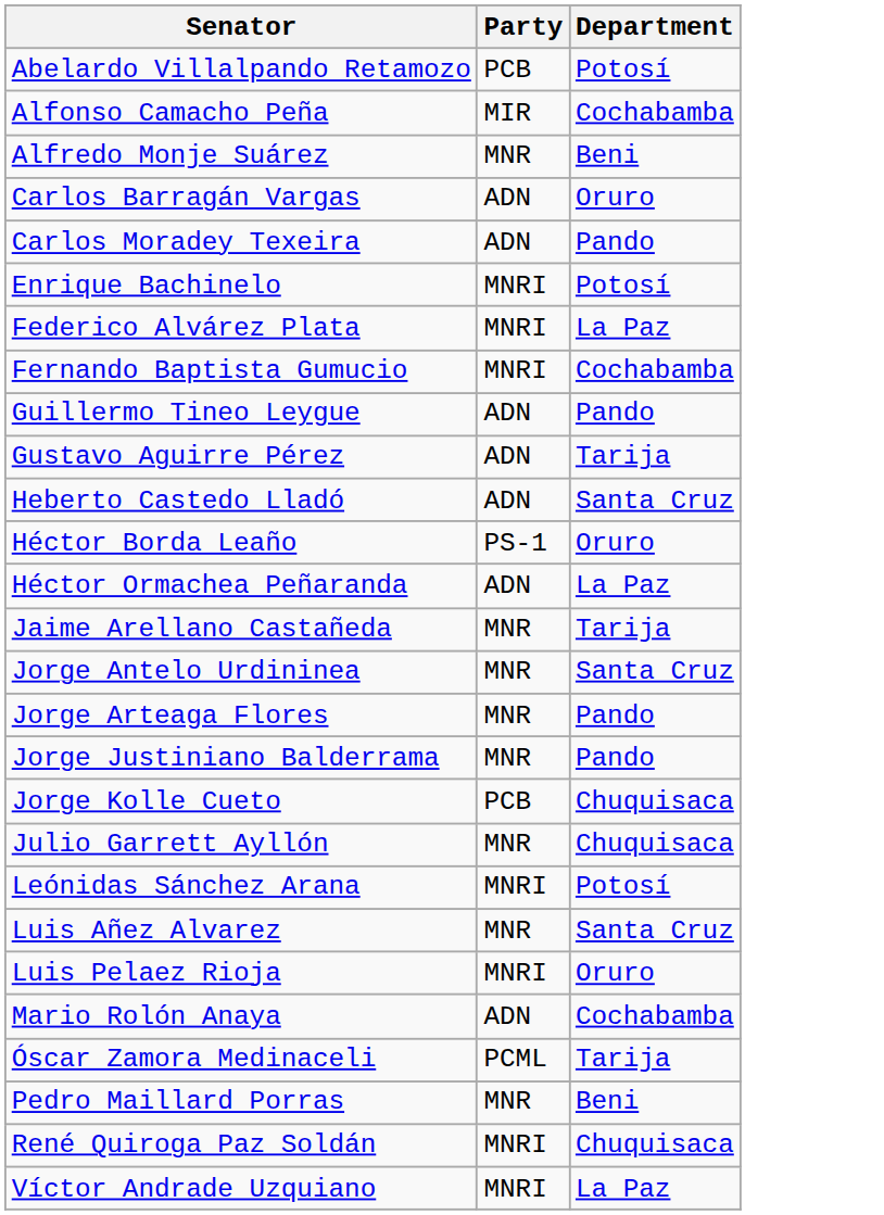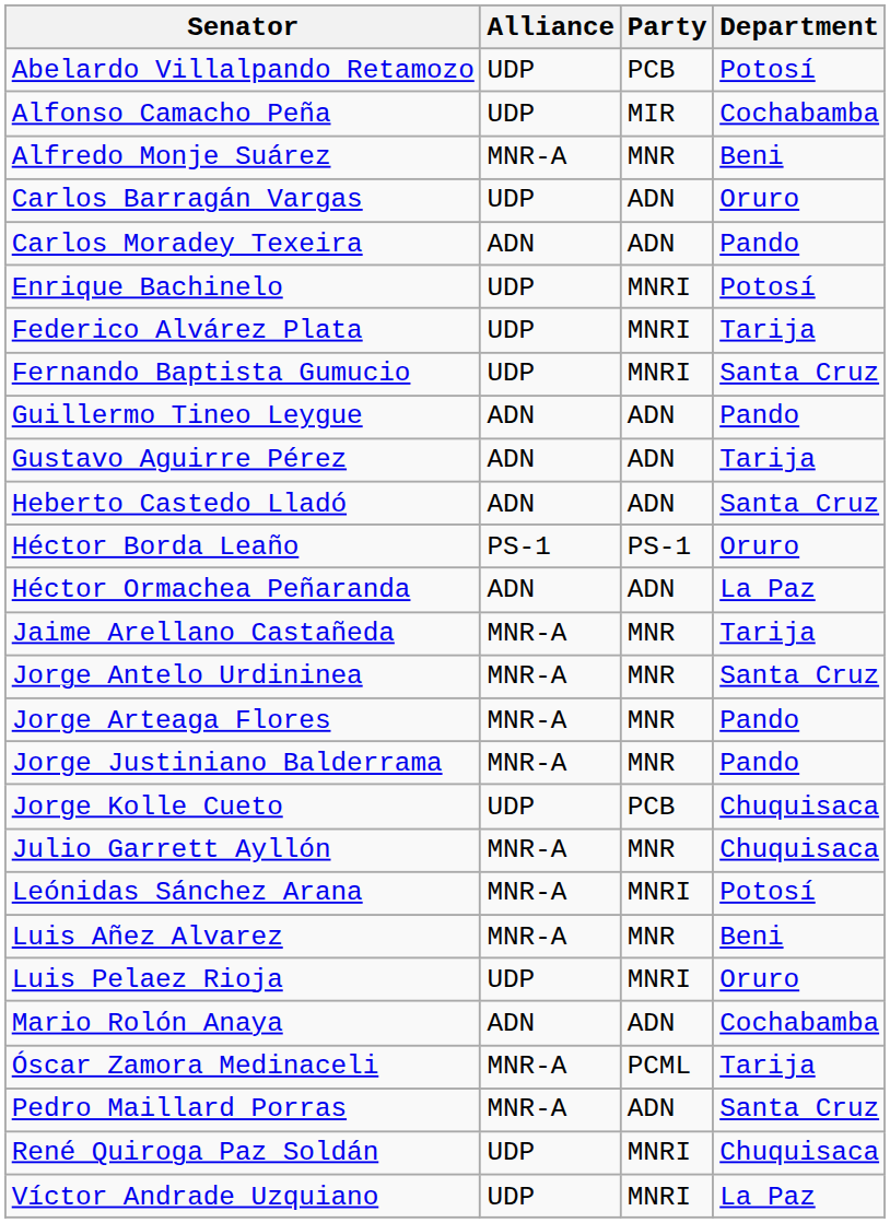 <table class="wikitable">
 <tr>
 <th>Senator</th>
+<th>Alliance</th>
 <th>Party</th>
 <th>Department</th>
 </tr>
 <tr>
 <td><a href='#'>Abelardo Villalpando Retamozo</a></td>
+<td>UDP</td>
 <td>PCB</td>
 <td><a href='#'>Potosí</a></td>
 </tr>
 <tr>
 <td><a href='#'>Alfonso Camacho Peña</a></td>
+<td>UDP</td>
 <td>MIR</td>
 <td><a href='#'>Cochabamba</a></td>
 </tr>
 <tr>
 <td><a href='#'>Alfredo Monje Suárez</a></td>
+<td>MNR-A</td>
 <td>MNR</td>
 <td><a href='#'>Beni</a></td>
 </tr>
 <tr>
 <td><a href='#'>Carlos Barragán Vargas</a></td>
+<td>UDP</td>
 <td>ADN</td>
 <td><a href='#'>Oruro</a></td>
 </tr>
 <tr>
 <td><a href='#'>Carlos Moradey Texeira</a></td>
 <td>ADN</td>
+<td>ADN</td>
 <td><a href='#'>Pando</a></td>
 </tr>
 <tr>
 <td><a href='#'>Enrique Bachinelo</a></td>
+<td>UDP</td>
 <td>MNRI</td>
 <td><a href='#'>Potosí</a></td>
 </tr>
 <tr>
 <td><a href='#'>Federico Alvárez Plata</a></td>
+<td>UDP</td>
 <td>MNRI</td>
-<td><a href='#'>La Paz</a></td>
+<td><a href='#'>Tarija</a></td>
 </tr>
 <tr>
 <td><a href='#'>Fernando Baptista Gumucio</a></td>
+<td>UDP</td>
 <td>MNRI</td>
-<td><a href='#'>Cochabamba</a></td>
+<td><a href='#'>Santa Cruz</a></td>
 </tr>
 <tr>
 <td><a href='#'>Guillermo Tineo Leygue</a></td>
+<td>ADN</td>
 <td>ADN</td>
 <td><a href='#'>Pando</a></td>
 </tr>
 <tr>
 <td><a href='#'>Gustavo Aguirre Pérez</a></td>
 <td>ADN</td>
+<td>ADN</td>
 <td><a href='#'>Tarija</a></td>
 </tr>
 <tr>
 <td><a href='#'>Heberto Castedo Lladó</a></td>
+<td>ADN</td>
 <td>ADN</td>
 <td><a href='#'>Santa Cruz</a></td>
 </tr>
 <tr>
 <td><a href='#'>Héctor Borda Leaño</a></td>
 <td>PS-1</td>
+<td>PS-1</td>
 <td><a href='#'>Oruro</a></td>
 </tr>
 <tr>
 <td><a href='#'>Héctor Ormachea Peñaranda</a></td>
 <td>ADN</td>
+<td>ADN</td>
 <td><a href='#'>La Paz</a></td>
 </tr>
 <tr>
 <td><a href='#'>Jaime Arellano Castañeda</a></td>
+<td>MNR-A</td>
 <td>MNR</td>
 <td><a href='#'>Tarija</a></td>
 </tr>
 <tr>
 <td><a href='#'>Jorge Antelo Urdininea</a></td>
+<td>MNR-A</td>
 <td>MNR</td>
 <td><a href='#'>Santa Cruz</a></td>
 </tr>
 <tr>
 <td><a href='#'>Jorge Arteaga Flores</a></td>
+<td>MNR-A</td>
 <td>MNR</td>
 <td><a href='#'>Pando</a></td>
 </tr>
 <tr>
 <td><a href='#'>Jorge Justiniano Balderrama</a></td>
+<td>MNR-A</td>
 <td>MNR</td>
 <td><a href='#'>Pando</a></td>
 </tr>
 <tr>
 <td><a href='#'>Jorge Kolle Cueto</a></td>
+<td>UDP</td>
 <td>PCB</td>
 <td><a href='#'>Chuquisaca</a></td>
 </tr>
 <tr>
 <td><a href='#'>Julio Garrett Ayllón</a></td>
+<td>MNR-A</td>
 <td>MNR</td>
 <td><a href='#'>Chuquisaca</a></td>
 </tr>
 <tr>
 <td><a href='#'>Leónidas Sánchez Arana</a></td>
+<td>MNR-A</td>
 <td>MNRI</td>
 <td><a href='#'>Potosí</a></td>
 </tr>
 <tr>
 <td><a href='#'>Luis Añez Alvarez</a></td>
+<td>MNR-A</td>
 <td>MNR</td>
-<td><a href='#'>Santa Cruz</a></td>
+<td><a href='#'>Beni</a></td>
 </tr>
 <tr>
 <td><a href='#'>Luis Pelaez Rioja</a></td>
+<td>UDP</td>
 <td>MNRI</td>
 <td><a href='#'>Oruro</a></td>
 </tr>
 <tr>
 <td><a href='#'>Mario Rolón Anaya</a></td>
 <td>ADN</td>
+<td>ADN</td>
 <td><a href='#'>Cochabamba</a></td>
 </tr>
 <tr>
 <td><a href='#'>Óscar Zamora Medinaceli</a></td>
+<td>MNR-A</td>
 <td>PCML</td>
 <td><a href='#'>Tarija</a></td>
 </tr>
 <tr>
 <td><a href='#'>Pedro Maillard Porras</a></td>
-<td>MNR</td>
-<td><a href='#'>Beni</a></td>
+<td>MNR-A</td>
+<td>ADN</td>
+<td><a href='#'>Santa Cruz</a></td>
 </tr>
 <tr>
 <td><a href='#'>René Quiroga Paz Soldán</a></td>
+<td>UDP</td>
 <td>MNRI</td>
 <td><a href='#'>Chuquisaca</a></td>
 </tr>
 <tr>
 <td><a href='#'>Víctor Andrade Uzquiano</a></td>
+<td>UDP</td>
 <td>MNRI</td>
 <td><a href='#'>La Paz</a></td>
 </tr>
 </table>
